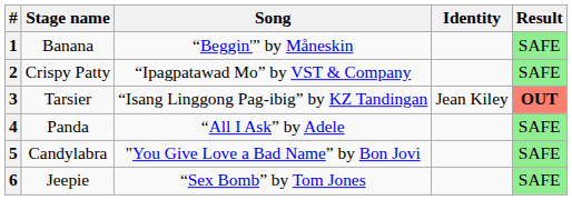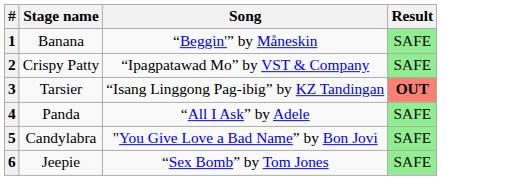 <table class="wikitable" style="text-align: center;">
 <tr>
 <th>#</th>
 <th>Stage name</th>
 <th>Song</th>
-<th>Identity</th>
 <th>Result</th>
 </tr>
 <tr>
 <th>1</th>
 <td>Banana</td>
 <td>“<a href='#'>Beggin'</a>” by <a href='#'>Måneskin</a></td>
-<td></td>
 <td style="background:lightgreen;">SAFE</td>
 </tr>
 <tr>
 <th>2</th>
 <td>Crispy Patty</td>
 <td>“Ipagpatawad Mo” by <a href='#'>VST & Company</a></td>
-<td></td>
 <td style="background:lightgreen;">SAFE</td>
 </tr>
 <tr>
 <th>3</th>
 <td>Tarsier</td>
 <td>“Isang Linggong Pag-ibig” by <a href='#'>KZ Tandingan</a></td>
-<td>Jean Kiley</td>
 <td style="background:salmon;"><strong>OUT</strong></td>
 </tr>
 <tr>
 <th>4</th>
 <td>Panda</td>
 <td>“<a href='#'>All I Ask</a>” by <a href='#'>Adele</a></td>
-<td></td>
 <td style="background:lightgreen;">SAFE</td>
 </tr>
 <tr>
 <th>5</th>
 <td>Candylabra</td>
 <td>"<a href='#'>You Give Love a Bad Name</a>” by <a href='#'>Bon Jovi</a></td>
-<td></td>
 <td style="background:lightgreen;">SAFE</td>
 </tr>
 <tr>
 <th>6</th>
 <td>Jeepie</td>
 <td>“<a href='#'>Sex Bomb</a>” by <a href='#'>Tom Jones</a></td>
-<td></td>
 <td style="background:lightgreen;">SAFE</td>
 </tr>
 </table>
